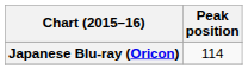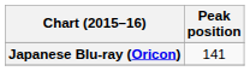 <table class="wikitable plainrowheaders sortable" style="text-align:center">
 <tr>
 <th scope="col">Chart (2015–16)</th>
 <th scope="col">Peak<br>position</th>
 </tr>
 <tr>
 </tr>
 <tr>
 </tr>
 <tr>
 </tr>
 <tr>
 </tr>
 <tr>
 </tr>
 <tr>
 <th scope="row">Japanese Blu-ray (<a href='#'>Oricon</a>)</th>
-<td>114</td>
+<td>141</td>
 </tr>
 <tr>
 </tr>
 <tr>
 </tr>
 <tr>
 </tr>
 <tr>
 </tr>
 </table>
